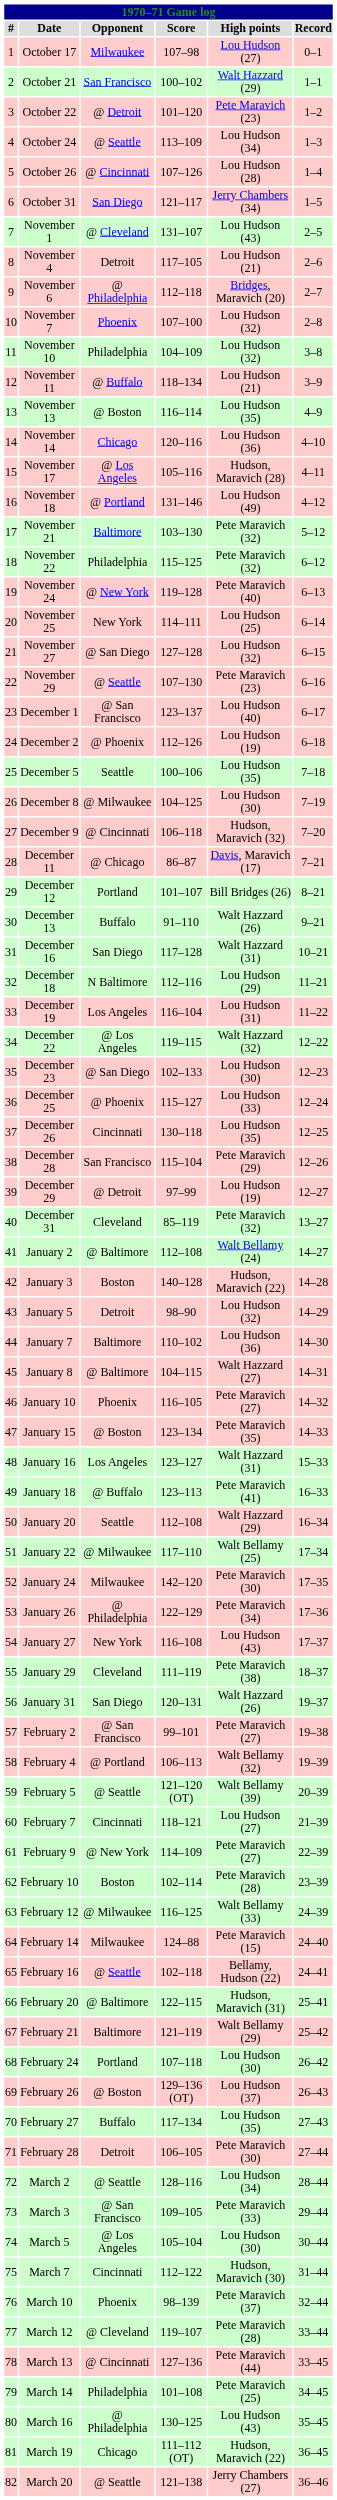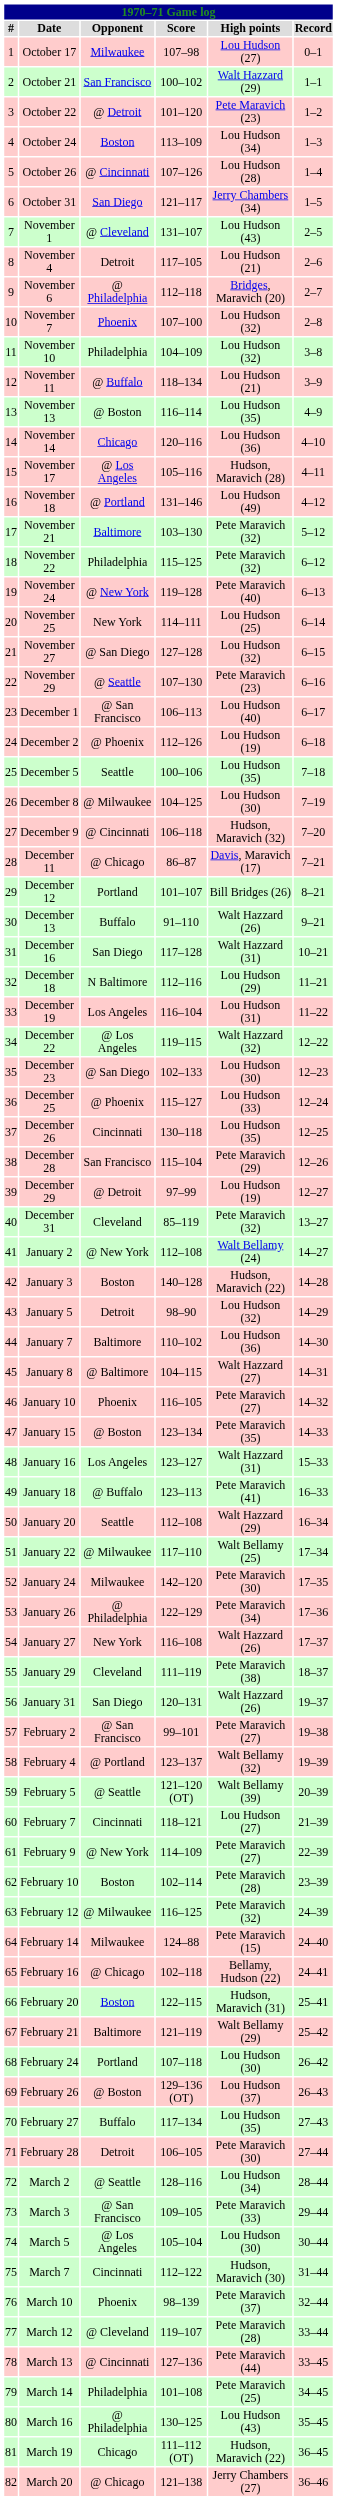 <table class="toccolours collapsible" width=50% style="clear:both; margin:1.5em auto; text-align:center">
 <tr>
 <th colspan=11 style="background:#00008B; color:#228B22;">1970–71 Game log</th>
 </tr>
 <tr align="center" bgcolor="#dddddd">
 <td><strong>#</strong></td>
 <td><strong>Date</strong></td>
 <td><strong>Opponent</strong></td>
 <td><strong>Score</strong></td>
 <td><strong>High points</strong></td>
 <td><strong>Record</strong></td>
 </tr>
 <tr align="center" bgcolor="ffcccc">
 <td>1</td>
 <td>October 17</td>
 <td><a href='#'>Milwaukee</a></td>
 <td>107–98</td>
 <td><a href='#'>Lou Hudson</a> (27)</td>
 <td>0–1</td>
 </tr>
 <tr align="center" bgcolor="ccffcc">
 <td>2</td>
 <td>October 21</td>
 <td><a href='#'>San Francisco</a></td>
 <td>100–102</td>
 <td><a href='#'>Walt Hazzard</a> (29)</td>
 <td>1–1</td>
 </tr>
 <tr align="center" bgcolor="ffcccc">
 <td>3</td>
 <td>October 22</td>
 <td>@ <a href='#'>Detroit</a></td>
 <td>101–120</td>
 <td><a href='#'>Pete Maravich</a> (23)</td>
 <td>1–2</td>
 </tr>
 <tr align="center" bgcolor="ffcccc">
 <td>4</td>
 <td>October 24</td>
-<td>@ <a href='#'>Seattle</a></td>
+<td><a href='#'>Boston</a></td>
 <td>113–109</td>
 <td>Lou Hudson (34)</td>
 <td>1–3</td>
 </tr>
 <tr align="center" bgcolor="ffcccc">
 <td>5</td>
 <td>October 26</td>
 <td>@ <a href='#'>Cincinnati</a></td>
 <td>107–126</td>
 <td>Lou Hudson (28)</td>
 <td>1–4</td>
 </tr>
 <tr align="center" bgcolor="ffcccc">
 <td>6</td>
 <td>October 31</td>
 <td><a href='#'>San Diego</a></td>
 <td>121–117</td>
 <td><a href='#'>Jerry Chambers</a> (34)</td>
 <td>1–5</td>
 </tr>
 <tr align="center" bgcolor="ccffcc">
 <td>7</td>
 <td>November 1</td>
 <td>@ <a href='#'>Cleveland</a></td>
 <td>131–107</td>
 <td>Lou Hudson (43)</td>
 <td>2–5</td>
 </tr>
 <tr align="center" bgcolor="ffcccc">
 <td>8</td>
 <td>November 4</td>
 <td>Detroit</td>
 <td>117–105</td>
 <td>Lou Hudson (21)</td>
 <td>2–6</td>
 </tr>
 <tr align="center" bgcolor="ffcccc">
 <td>9</td>
 <td>November 6</td>
 <td>@ <a href='#'>Philadelphia</a></td>
 <td>112–118</td>
 <td><a href='#'>Bridges</a>, Maravich (20)</td>
 <td>2–7</td>
 </tr>
 <tr align="center" bgcolor="ffcccc">
 <td>10</td>
 <td>November 7</td>
 <td><a href='#'>Phoenix</a></td>
 <td>107–100</td>
 <td>Lou Hudson (32)</td>
 <td>2–8</td>
 </tr>
 <tr align="center" bgcolor="ccffcc">
 <td>11</td>
 <td>November 10</td>
 <td>Philadelphia</td>
 <td>104–109</td>
 <td>Lou Hudson (32)</td>
 <td>3–8</td>
 </tr>
 <tr align="center" bgcolor="ffcccc">
 <td>12</td>
 <td>November 11</td>
 <td>@ <a href='#'>Buffalo</a></td>
 <td>118–134</td>
 <td>Lou Hudson (21)</td>
 <td>3–9</td>
 </tr>
 <tr align="center" bgcolor="ccffcc">
 <td>13</td>
 <td>November 13</td>
 <td>@ Boston</td>
 <td>116–114</td>
 <td>Lou Hudson (35)</td>
 <td>4–9</td>
 </tr>
 <tr align="center" bgcolor="ffcccc">
 <td>14</td>
 <td>November 14</td>
 <td><a href='#'>Chicago</a></td>
 <td>120–116</td>
 <td>Lou Hudson (36)</td>
 <td>4–10</td>
 </tr>
 <tr align="center" bgcolor="ffcccc">
 <td>15</td>
 <td>November 17</td>
 <td>@ <a href='#'>Los Angeles</a></td>
 <td>105–116</td>
 <td>Hudson, Maravich (28)</td>
 <td>4–11</td>
 </tr>
 <tr align="center" bgcolor="ffcccc">
 <td>16</td>
 <td>November 18</td>
 <td>@ <a href='#'>Portland</a></td>
 <td>131–146</td>
 <td>Lou Hudson (49)</td>
 <td>4–12</td>
 </tr>
 <tr align="center" bgcolor="ccffcc">
 <td>17</td>
 <td>November 21</td>
 <td><a href='#'>Baltimore</a></td>
 <td>103–130</td>
 <td>Pete Maravich (32)</td>
 <td>5–12</td>
 </tr>
 <tr align="center" bgcolor="ccffcc">
 <td>18</td>
 <td>November 22</td>
 <td>Philadelphia</td>
 <td>115–125</td>
 <td>Pete Maravich (32)</td>
 <td>6–12</td>
 </tr>
 <tr align="center" bgcolor="ffcccc">
 <td>19</td>
 <td>November 24</td>
 <td>@ <a href='#'>New York</a></td>
 <td>119–128</td>
 <td>Pete Maravich (40)</td>
 <td>6–13</td>
 </tr>
 <tr align="center" bgcolor="ffcccc">
 <td>20</td>
 <td>November 25</td>
 <td>New York</td>
 <td>114–111</td>
 <td>Lou Hudson (25)</td>
 <td>6–14</td>
 </tr>
 <tr align="center" bgcolor="ffcccc">
 <td>21</td>
 <td>November 27</td>
 <td>@ San Diego</td>
 <td>127–128</td>
 <td>Lou Hudson (32)</td>
 <td>6–15</td>
 </tr>
 <tr align="center" bgcolor="ffcccc">
 <td>22</td>
 <td>November 29</td>
 <td>@ <a href='#'>Seattle</a></td>
 <td>107–130</td>
 <td>Pete Maravich (23)</td>
 <td>6–16</td>
 </tr>
 <tr align="center" bgcolor="ffcccc">
 <td>23</td>
 <td>December 1</td>
 <td>@ San Francisco</td>
-<td>123–137</td>
+<td>106–113</td>
 <td>Lou Hudson (40)</td>
 <td>6–17</td>
 </tr>
 <tr align="center" bgcolor="ffcccc">
 <td>24</td>
 <td>December 2</td>
 <td>@ Phoenix</td>
 <td>112–126</td>
 <td>Lou Hudson (19)</td>
 <td>6–18</td>
 </tr>
 <tr align="center" bgcolor="ccffcc">
 <td>25</td>
 <td>December 5</td>
 <td>Seattle</td>
 <td>100–106</td>
 <td>Lou Hudson (35)</td>
 <td>7–18</td>
 </tr>
 <tr align="center" bgcolor="ffcccc">
 <td>26</td>
 <td>December 8</td>
 <td>@ Milwaukee</td>
 <td>104–125</td>
 <td>Lou Hudson (30)</td>
 <td>7–19</td>
 </tr>
 <tr align="center" bgcolor="ffcccc">
 <td>27</td>
 <td>December 9</td>
 <td>@ Cincinnati</td>
 <td>106–118</td>
 <td>Hudson, Maravich (32)</td>
 <td>7–20</td>
 </tr>
 <tr align="center" bgcolor="ffcccc">
 <td>28</td>
 <td>December 11</td>
 <td>@ Chicago</td>
 <td>86–87</td>
 <td><a href='#'>Davis</a>, Maravich (17)</td>
 <td>7–21</td>
 </tr>
 <tr align="center" bgcolor="ccffcc">
 <td>29</td>
 <td>December 12</td>
 <td>Portland</td>
 <td>101–107</td>
 <td>Bill Bridges (26)</td>
 <td>8–21</td>
 </tr>
 <tr align="center" bgcolor="ccffcc">
 <td>30</td>
 <td>December 13</td>
 <td>Buffalo</td>
 <td>91–110</td>
 <td>Walt Hazzard (26)</td>
 <td>9–21</td>
 </tr>
 <tr align="center" bgcolor="ccffcc">
 <td>31</td>
 <td>December 16</td>
 <td>San Diego</td>
 <td>117–128</td>
 <td>Walt Hazzard (31)</td>
 <td>10–21</td>
 </tr>
 <tr align="center" bgcolor="ccffcc">
 <td>32</td>
 <td>December 18</td>
 <td>N Baltimore</td>
 <td>112–116</td>
 <td>Lou Hudson (29)</td>
 <td>11–21</td>
 </tr>
 <tr align="center" bgcolor="ffcccc">
 <td>33</td>
 <td>December 19</td>
 <td>Los Angeles</td>
 <td>116–104</td>
 <td>Lou Hudson (31)</td>
 <td>11–22</td>
 </tr>
 <tr align="center" bgcolor="ccffcc">
 <td>34</td>
 <td>December 22</td>
 <td>@ Los Angeles</td>
 <td>119–115</td>
 <td>Walt Hazzard (32)</td>
 <td>12–22</td>
 </tr>
 <tr align="center" bgcolor="ffcccc">
 <td>35</td>
 <td>December 23</td>
 <td>@ San Diego</td>
 <td>102–133</td>
 <td>Lou Hudson (30)</td>
 <td>12–23</td>
 </tr>
 <tr align="center" bgcolor="ffcccc">
 <td>36</td>
 <td>December 25</td>
 <td>@ Phoenix</td>
 <td>115–127</td>
 <td>Lou Hudson (33)</td>
 <td>12–24</td>
 </tr>
 <tr align="center" bgcolor="ffcccc">
 <td>37</td>
 <td>December 26</td>
 <td>Cincinnati</td>
 <td>130–118</td>
 <td>Lou Hudson (35)</td>
 <td>12–25</td>
 </tr>
 <tr align="center" bgcolor="ffcccc">
 <td>38</td>
 <td>December 28</td>
 <td>San Francisco</td>
 <td>115–104</td>
 <td>Pete Maravich (29)</td>
 <td>12–26</td>
 </tr>
 <tr align="center" bgcolor="ffcccc">
 <td>39</td>
 <td>December 29</td>
 <td>@ Detroit</td>
 <td>97–99</td>
 <td>Lou Hudson (19)</td>
 <td>12–27</td>
 </tr>
 <tr align="center" bgcolor="ccffcc">
 <td>40</td>
 <td>December 31</td>
 <td>Cleveland</td>
 <td>85–119</td>
 <td>Pete Maravich (32)</td>
 <td>13–27</td>
 </tr>
 <tr align="center" bgcolor="ccffcc">
 <td>41</td>
 <td>January 2</td>
-<td>@ Baltimore</td>
+<td>@ New York</td>
 <td>112–108</td>
 <td><a href='#'>Walt Bellamy</a> (24)</td>
 <td>14–27</td>
 </tr>
 <tr align="center" bgcolor="ffcccc">
 <td>42</td>
 <td>January 3</td>
 <td>Boston</td>
 <td>140–128</td>
 <td>Hudson, Maravich (22)</td>
 <td>14–28</td>
 </tr>
 <tr align="center" bgcolor="ffcccc">
 <td>43</td>
 <td>January 5</td>
 <td>Detroit</td>
 <td>98–90</td>
 <td>Lou Hudson (32)</td>
 <td>14–29</td>
 </tr>
 <tr align="center" bgcolor="ffcccc">
 <td>44</td>
 <td>January 7</td>
 <td>Baltimore</td>
 <td>110–102</td>
 <td>Lou Hudson (36)</td>
 <td>14–30</td>
 </tr>
 <tr align="center" bgcolor="ffcccc">
 <td>45</td>
 <td>January 8</td>
 <td>@ Baltimore</td>
 <td>104–115</td>
 <td>Walt Hazzard (27)</td>
 <td>14–31</td>
 </tr>
 <tr align="center" bgcolor="ffcccc">
 <td>46</td>
 <td>January 10</td>
 <td>Phoenix</td>
 <td>116–105</td>
 <td>Pete Maravich (27)</td>
 <td>14–32</td>
 </tr>
 <tr align="center" bgcolor="ffcccc">
 <td>47</td>
 <td>January 15</td>
 <td>@ Boston</td>
 <td>123–134</td>
 <td>Pete Maravich (35)</td>
 <td>14–33</td>
 </tr>
 <tr align="center" bgcolor="ccffcc">
 <td>48</td>
 <td>January 16</td>
 <td>Los Angeles</td>
 <td>123–127</td>
 <td>Walt Hazzard (31)</td>
 <td>15–33</td>
 </tr>
 <tr align="center" bgcolor="ccffcc">
 <td>49</td>
 <td>January 18</td>
 <td>@ Buffalo</td>
 <td>123–113</td>
 <td>Pete Maravich (41)</td>
 <td>16–33</td>
 </tr>
 <tr align="center" bgcolor="ffcccc">
 <td>50</td>
 <td>January 20</td>
 <td>Seattle</td>
 <td>112–108</td>
 <td>Walt Hazzard (29)</td>
 <td>16–34</td>
 </tr>
 <tr align="center" bgcolor="ccffcc">
 <td>51</td>
 <td>January 22</td>
 <td>@ Milwaukee</td>
 <td>117–110</td>
 <td>Walt Bellamy (25)</td>
 <td>17–34</td>
 </tr>
 <tr align="center" bgcolor="ffcccc">
 <td>52</td>
 <td>January 24</td>
 <td>Milwaukee</td>
 <td>142–120</td>
 <td>Pete Maravich (30)</td>
 <td>17–35</td>
 </tr>
 <tr align="center" bgcolor="ffcccc">
 <td>53</td>
 <td>January 26</td>
 <td>@ Philadelphia</td>
 <td>122–129</td>
 <td>Pete Maravich (34)</td>
 <td>17–36</td>
 </tr>
 <tr align="center" bgcolor="ffcccc">
 <td>54</td>
 <td>January 27</td>
 <td>New York</td>
 <td>116–108</td>
-<td>Lou Hudson (43)</td>
+<td>Walt Hazzard (26)</td>
 <td>17–37</td>
 </tr>
 <tr align="center" bgcolor="ccffcc">
 <td>55</td>
 <td>January 29</td>
 <td>Cleveland</td>
 <td>111–119</td>
 <td>Pete Maravich (38)</td>
 <td>18–37</td>
 </tr>
 <tr align="center" bgcolor="ccffcc">
 <td>56</td>
 <td>January 31</td>
 <td>San Diego</td>
 <td>120–131</td>
 <td>Walt Hazzard (26)</td>
 <td>19–37</td>
 </tr>
 <tr align="center" bgcolor="ffcccc">
 <td>57</td>
 <td>February 2</td>
 <td>@ San Francisco</td>
 <td>99–101</td>
 <td>Pete Maravich (27)</td>
 <td>19–38</td>
 </tr>
 <tr align="center" bgcolor="ffcccc">
 <td>58</td>
 <td>February 4</td>
 <td>@ Portland</td>
-<td>106–113</td>
+<td>123–137</td>
 <td>Walt Bellamy (32)</td>
 <td>19–39</td>
 </tr>
 <tr align="center" bgcolor="ccffcc">
 <td>59</td>
 <td>February 5</td>
 <td>@ Seattle</td>
 <td>121–120 (OT)</td>
 <td>Walt Bellamy (39)</td>
 <td>20–39</td>
 </tr>
 <tr align="center" bgcolor="ccffcc">
 <td>60</td>
 <td>February 7</td>
 <td>Cincinnati</td>
 <td>118–121</td>
 <td>Lou Hudson (27)</td>
 <td>21–39</td>
 </tr>
 <tr align="center" bgcolor="ccffcc">
 <td>61</td>
 <td>February 9</td>
 <td>@ New York</td>
 <td>114–109</td>
 <td>Pete Maravich (27)</td>
 <td>22–39</td>
 </tr>
 <tr align="center" bgcolor="ccffcc">
 <td>62</td>
 <td>February 10</td>
 <td>Boston</td>
 <td>102–114</td>
 <td>Pete Maravich (28)</td>
 <td>23–39</td>
 </tr>
 <tr align="center" bgcolor="ccffcc">
 <td>63</td>
 <td>February 12</td>
 <td>@ Milwaukee</td>
 <td>116–125</td>
-<td>Walt Bellamy (33)</td>
+<td>Pete Maravich (32)</td>
 <td>24–39</td>
 </tr>
 <tr align="center" bgcolor="ffcccc">
 <td>64</td>
 <td>February 14</td>
 <td>Milwaukee</td>
 <td>124–88</td>
 <td>Pete Maravich (15)</td>
 <td>24–40</td>
 </tr>
 <tr align="center" bgcolor="ffcccc">
 <td>65</td>
 <td>February 16</td>
-<td>@ <a href='#'>Seattle</a></td>
+<td>@ Chicago</td>
 <td>102–118</td>
 <td>Bellamy, Hudson (22)</td>
 <td>24–41</td>
 </tr>
 <tr align="center" bgcolor="ccffcc">
 <td>66</td>
 <td>February 20</td>
-<td>@ Baltimore</td>
+<td><a href='#'>Boston</a></td>
 <td>122–115</td>
 <td>Hudson, Maravich (31)</td>
 <td>25–41</td>
 </tr>
 <tr align="center" bgcolor="ffcccc">
 <td>67</td>
 <td>February 21</td>
 <td>Baltimore</td>
 <td>121–119</td>
 <td>Walt Bellamy (29)</td>
 <td>25–42</td>
 </tr>
 <tr align="center" bgcolor="ccffcc">
 <td>68</td>
 <td>February 24</td>
 <td>Portland</td>
 <td>107–118</td>
 <td>Lou Hudson (30)</td>
 <td>26–42</td>
 </tr>
 <tr align="center" bgcolor="ffcccc">
 <td>69</td>
 <td>February 26</td>
 <td>@ Boston</td>
 <td>129–136 (OT)</td>
 <td>Lou Hudson (37)</td>
 <td>26–43</td>
 </tr>
 <tr align="center" bgcolor="ccffcc">
 <td>70</td>
 <td>February 27</td>
 <td>Buffalo</td>
 <td>117–134</td>
 <td>Lou Hudson (35)</td>
 <td>27–43</td>
 </tr>
 <tr align="center" bgcolor="ffcccc">
 <td>71</td>
 <td>February 28</td>
 <td>Detroit</td>
 <td>106–105</td>
 <td>Pete Maravich (30)</td>
 <td>27–44</td>
 </tr>
 <tr align="center" bgcolor="ccffcc">
 <td>72</td>
 <td>March 2</td>
 <td>@ Seattle</td>
 <td>128–116</td>
 <td>Lou Hudson (34)</td>
 <td>28–44</td>
 </tr>
 <tr align="center" bgcolor="ccffcc">
 <td>73</td>
 <td>March 3</td>
 <td>@ San Francisco</td>
 <td>109–105</td>
 <td>Pete Maravich (33)</td>
 <td>29–44</td>
 </tr>
 <tr align="center" bgcolor="ccffcc">
 <td>74</td>
 <td>March 5</td>
 <td>@ Los Angeles</td>
 <td>105–104</td>
 <td>Lou Hudson (30)</td>
 <td>30–44</td>
 </tr>
 <tr align="center" bgcolor="ccffcc">
 <td>75</td>
 <td>March 7</td>
 <td>Cincinnati</td>
 <td>112–122</td>
 <td>Hudson, Maravich (30)</td>
 <td>31–44</td>
 </tr>
 <tr align="center" bgcolor="ccffcc">
 <td>76</td>
 <td>March 10</td>
 <td>Phoenix</td>
 <td>98–139</td>
 <td>Pete Maravich (37)</td>
 <td>32–44</td>
 </tr>
 <tr align="center" bgcolor="ccffcc">
 <td>77</td>
 <td>March 12</td>
 <td>@ Cleveland</td>
 <td>119–107</td>
 <td>Pete Maravich (28)</td>
 <td>33–44</td>
 </tr>
 <tr align="center" bgcolor="ffcccc">
 <td>78</td>
 <td>March 13</td>
 <td>@ Cincinnati</td>
 <td>127–136</td>
 <td>Pete Maravich (44)</td>
 <td>33–45</td>
 </tr>
 <tr align="center" bgcolor="ccffcc">
 <td>79</td>
 <td>March 14</td>
 <td>Philadelphia</td>
 <td>101–108</td>
 <td>Pete Maravich (25)</td>
 <td>34–45</td>
 </tr>
 <tr align="center" bgcolor="ccffcc">
 <td>80</td>
 <td>March 16</td>
 <td>@ Philadelphia</td>
 <td>130–125</td>
 <td>Lou Hudson (43)</td>
 <td>35–45</td>
 </tr>
 <tr align="center" bgcolor="ccffcc">
 <td>81</td>
 <td>March 19</td>
 <td>Chicago</td>
 <td>111–112 (OT)</td>
 <td>Hudson, Maravich (22)</td>
 <td>36–45</td>
 </tr>
 <tr align="center" bgcolor="ffcccc">
 <td>82</td>
 <td>March 20</td>
-<td>@ Seattle</td>
+<td>@ Chicago</td>
 <td>121–138</td>
 <td>Jerry Chambers (27)</td>
 <td>36–46</td>
 </tr>
 </table>
